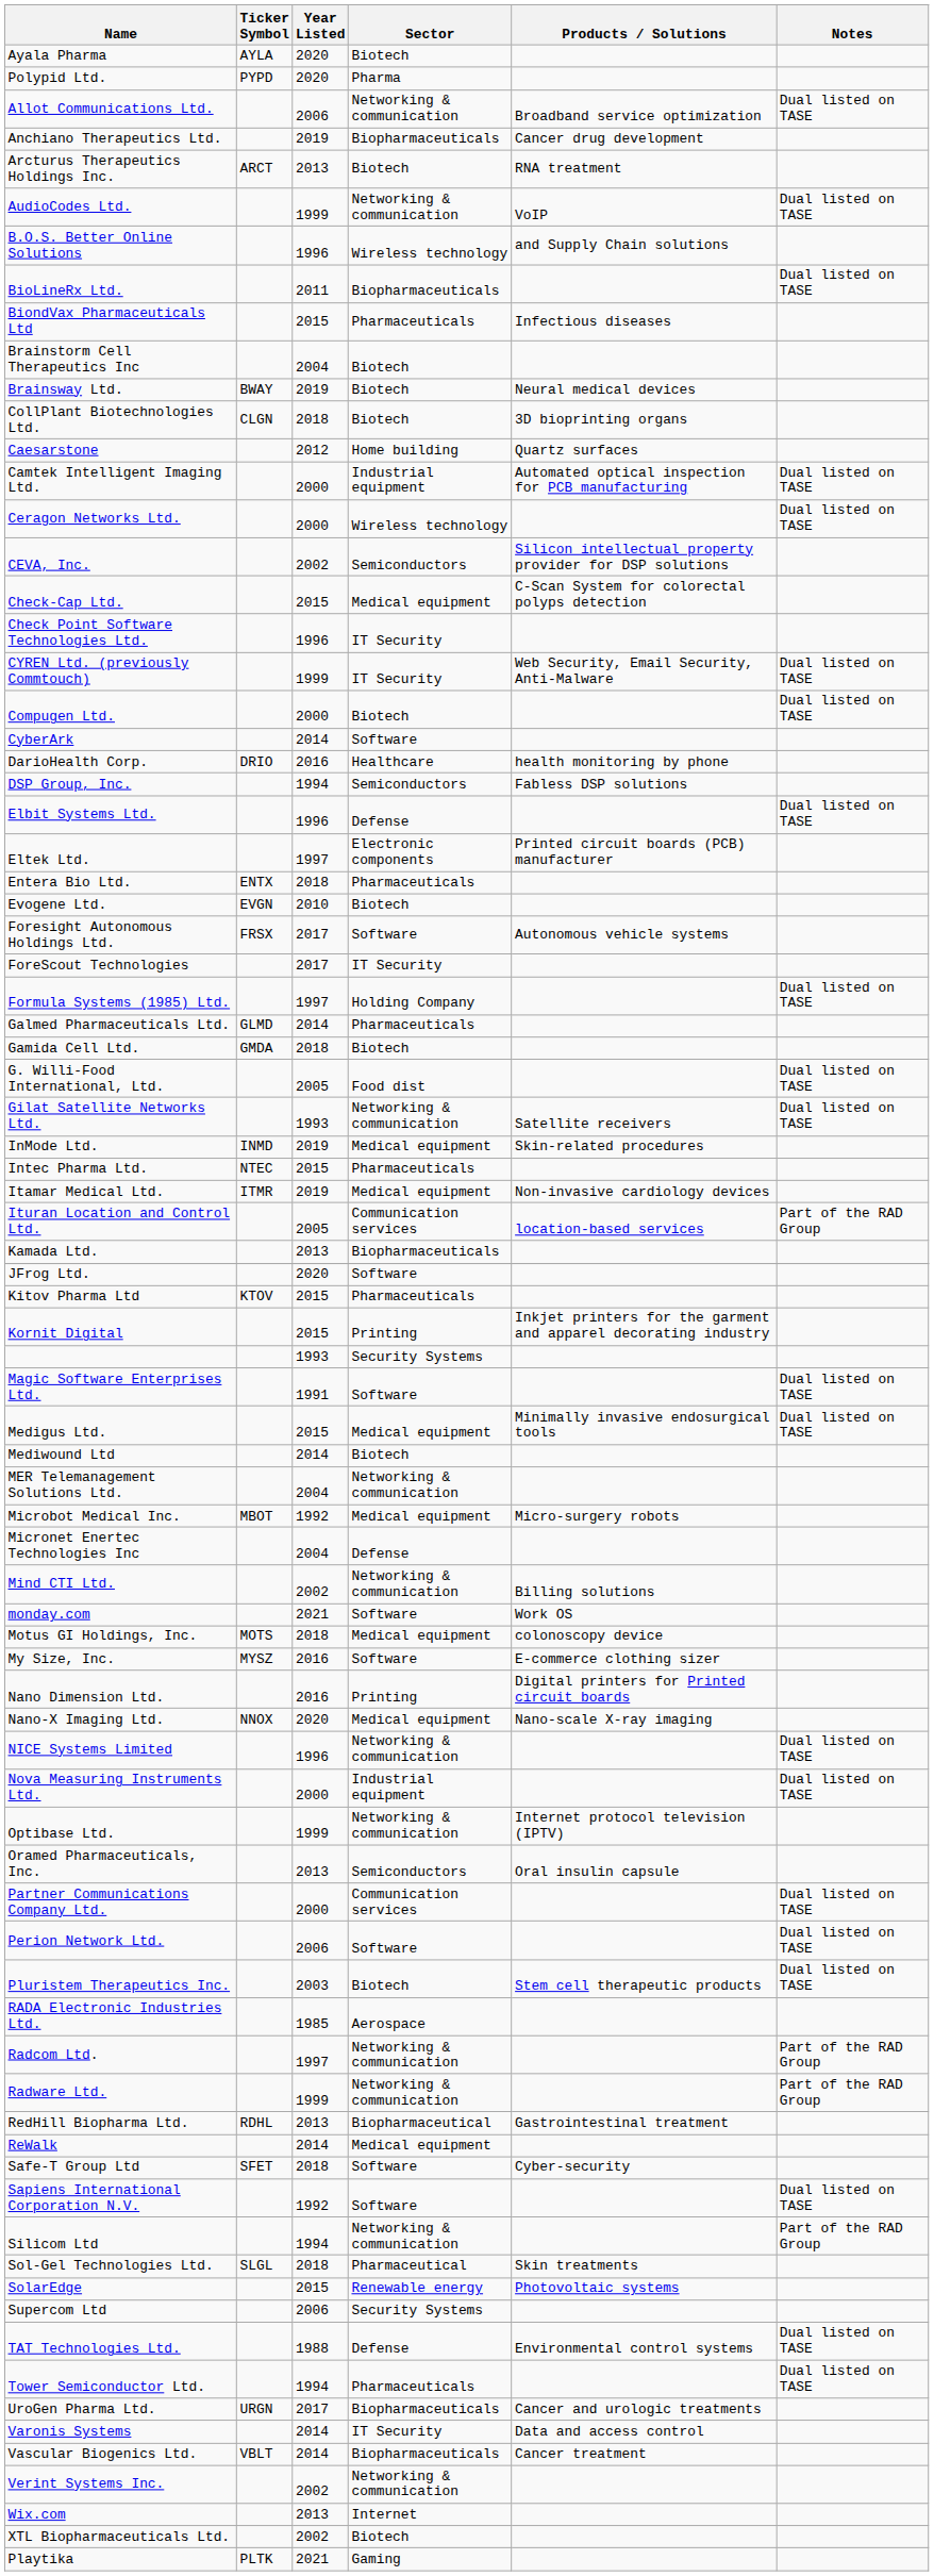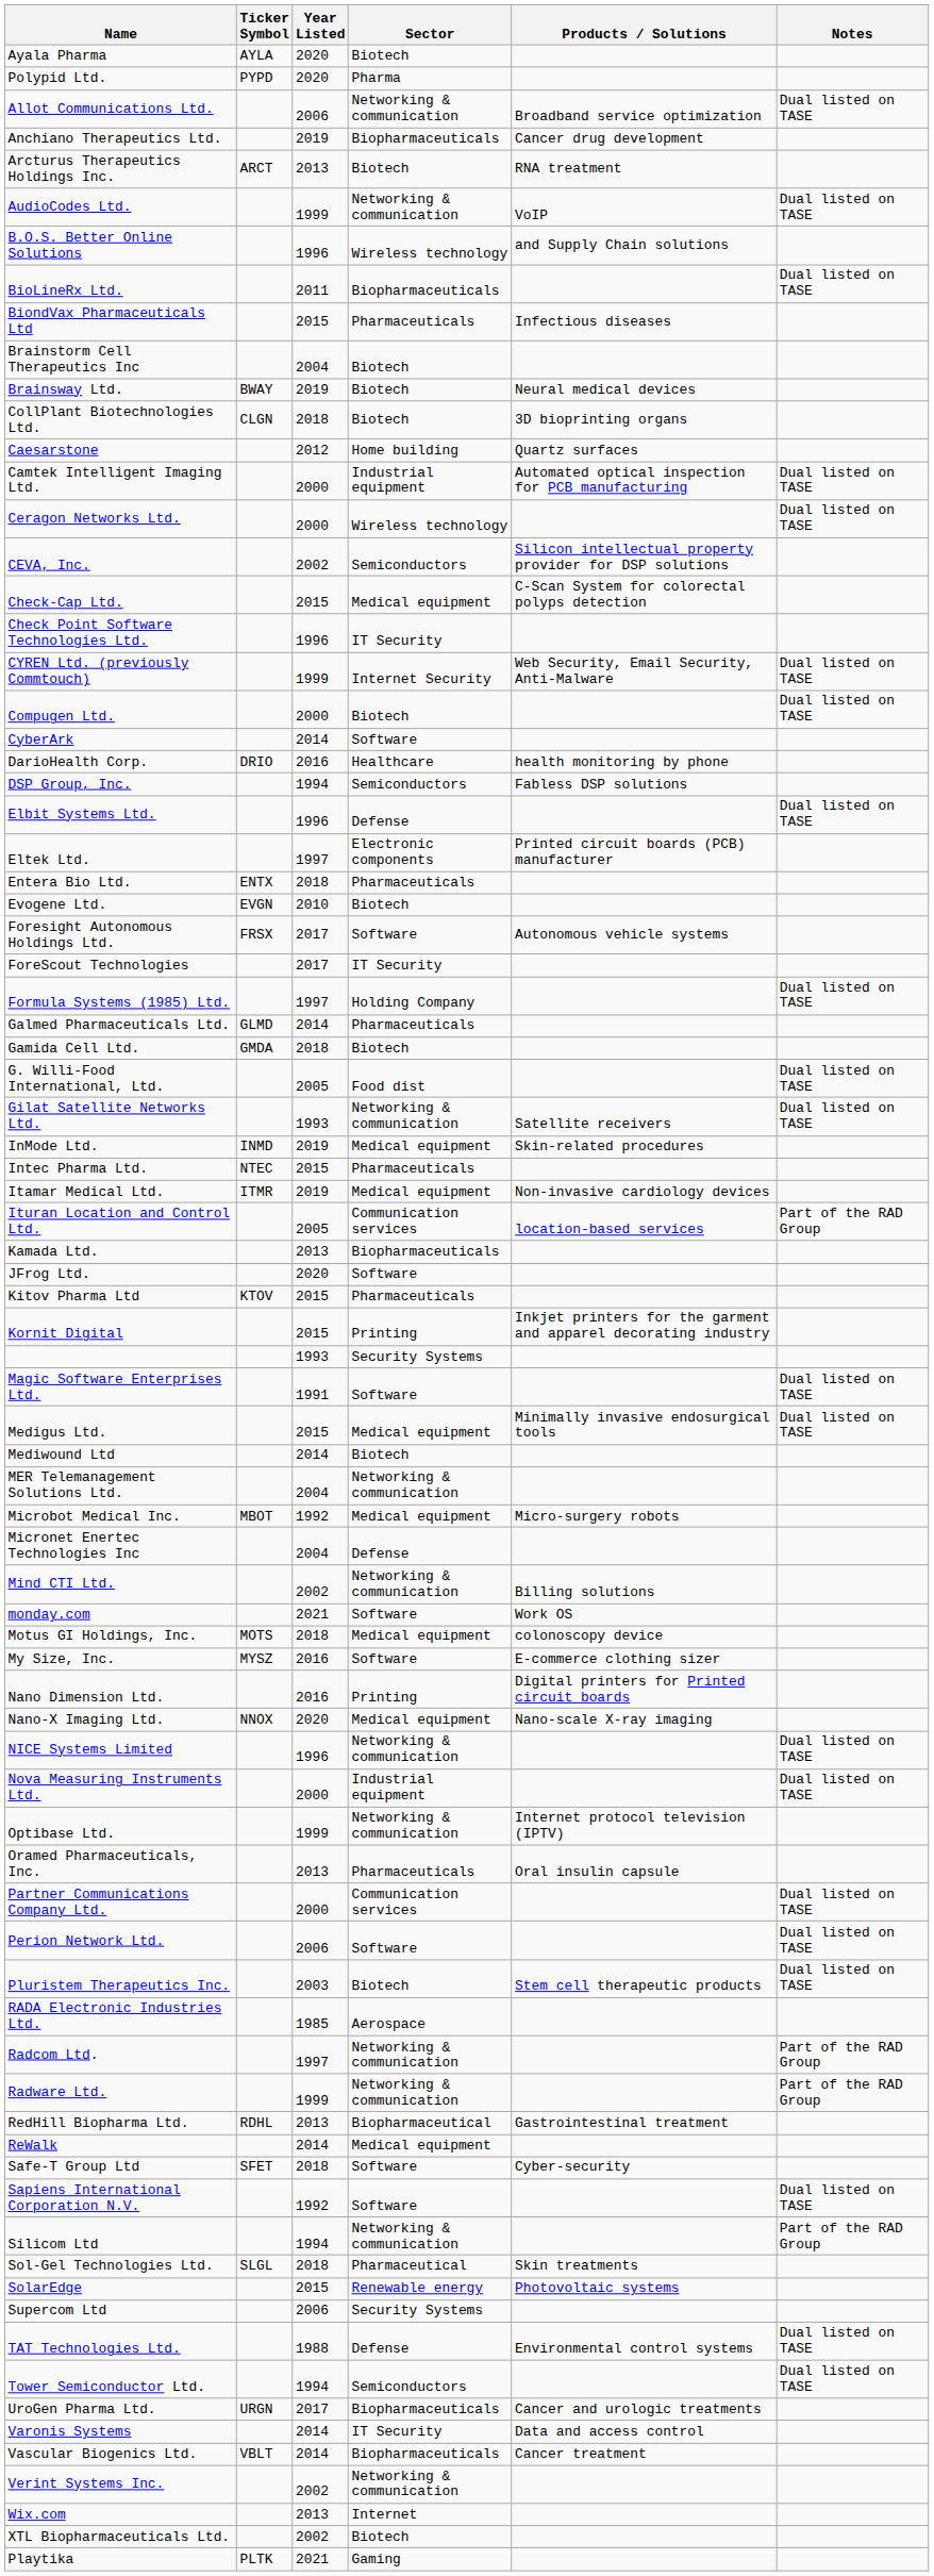 <table class="wikitable sortable" border="1">
 <tr bgcolor="#ececec">
 </tr>
 <tr>
 <th width="214" height="32" valign="bottom" bgcolor="#ececec">Name</th>
 <th width="46"  valign="bottom" bgcolor="#ececec">Ticker Symbol</th>
 <th width="43" valign="bottom" bgcolor="#ececec">Year Listed</th>
 <th width="149"  valign="bottom" bgcolor="#ececec">Sector</th>
 <th width="245"  valign="bottom" bgcolor="#ececec" class="unsortable">Products / Solutions</th>
 <th width="138"  valign="bottom" bgcolor="#ececec"  class="unsortable">Notes</th>
 </tr>
 <tr>
 <td>Ayala Pharma</td>
 <td>AYLA</td>
 <td>2020</td>
 <td>Biotech</td>
 <td></td>
 <td></td>
 </tr>
 <tr>
 <td>Polypid Ltd.</td>
 <td>PYPD</td>
 <td>2020</td>
 <td>Pharma</td>
 <td></td>
 <td></td>
 </tr>
 <tr>
 <td><a href='#'>Allot Communications Ltd.</a></td>
 <td></td>
 <td valign="bottom">2006</td>
 <td valign="bottom">Networking & communication</td>
 <td valign="bottom">Broadband service optimization</td>
 <td valign="bottom">Dual listed on TASE</td>
 </tr>
 <tr>
 <td>Anchiano Therapeutics Ltd.</td>
 <td></td>
 <td valign="bottom">2019</td>
 <td valign="bottom">Biopharmaceuticals</td>
 <td valign="bottom">Cancer drug development</td>
 <td valign="bottom"></td>
 </tr>
 <tr>
 <td>Arcturus Therapeutics Holdings Inc.</td>
 <td>ARCT</td>
 <td>2013</td>
 <td>Biotech</td>
 <td>RNA treatment</td>
 <td></td>
 </tr>
 <tr>
 <td><a href='#'>AudioCodes Ltd.</a></td>
 <td></td>
 <td valign="bottom">1999</td>
 <td valign="bottom">Networking & communication</td>
 <td valign="bottom">VoIP</td>
 <td valign="bottom">Dual listed on TASE</td>
 </tr>
 <tr>
 <td height="15" valign="bottom"><a href='#'>B.O.S. Better Online Solutions</a></td>
 <td></td>
 <td valign="bottom">1996</td>
 <td valign="bottom">Wireless technology</td>
 <td> and Supply Chain solutions</td>
 <td valign="bottom"> </td>
 </tr>
 <tr>
 <td height="15" valign="bottom"><a href='#'>BioLineRx Ltd.</a></td>
 <td></td>
 <td valign="bottom">2011</td>
 <td valign="bottom">Biopharmaceuticals</td>
 <td valign="bottom"></td>
 <td valign="bottom">Dual listed on TASE</td>
 </tr>
 <tr>
 <td><a href='#'>BiondVax Pharmaceuticals Ltd</a></td>
 <td></td>
 <td>2015</td>
 <td>Pharmaceuticals</td>
 <td>Infectious diseases</td>
 <td></td>
 </tr>
 <tr>
 <td height="15" valign="bottom">Brainstorm Cell Therapeutics Inc</td>
 <td></td>
 <td valign="bottom">2004</td>
 <td valign="bottom">Biotech</td>
 <td valign="bottom"> </td>
 <td valign="bottom"> </td>
 </tr>
 <tr>
 <td><a href='#'>Brainsway</a> Ltd.</td>
 <td>BWAY</td>
 <td>2019</td>
 <td>Biotech</td>
 <td>Neural medical devices</td>
 <td></td>
 </tr>
 <tr>
 <td>CollPlant Biotechnologies Ltd.</td>
 <td>CLGN</td>
 <td>2018</td>
 <td>Biotech</td>
 <td>3D bioprinting organs</td>
 <td></td>
 </tr>
 <tr>
 <td height="15" valign="bottom"><a href='#'>Caesarstone</a></td>
 <td></td>
 <td valign="bottom">2012</td>
 <td valign="bottom">Home building</td>
 <td valign="bottom">Quartz surfaces</td>
 <td valign="bottom"> </td>
 </tr>
 <tr>
 <td>Camtek Intelligent Imaging Ltd.</td>
 <td></td>
 <td valign="bottom">2000</td>
 <td valign="bottom">Industrial equipment</td>
 <td valign="bottom">Automated optical inspection for <a href='#'>PCB manufacturing</a></td>
 <td valign="bottom">Dual listed on TASE</td>
 </tr>
 <tr>
 <td><a href='#'>Ceragon Networks Ltd.</a></td>
 <td></td>
 <td valign="bottom">2000</td>
 <td valign="bottom">Wireless technology</td>
 <td valign="bottom"> </td>
 <td valign="bottom">Dual listed on TASE</td>
 </tr>
 <tr>
 <td height="15" valign="bottom"><a href='#'>CEVA, Inc.</a></td>
 <td></td>
 <td valign="bottom">2002</td>
 <td valign="bottom">Semiconductors</td>
 <td valign="bottom"><a href='#'>Silicon intellectual property</a> provider for DSP solutions</td>
 <td valign="bottom"> </td>
 </tr>
 <tr>
 <td height="15" valign="bottom"><a href='#'>Check-Cap Ltd.</a></td>
 <td></td>
 <td valign="bottom">2015</td>
 <td valign="bottom">Medical equipment</td>
 <td valign="bottom">C-Scan System for colorectal polyps detection</td>
 <td valign="bottom"> </td>
 </tr>
 <tr>
 <td><a href='#'>Check Point Software Technologies Ltd.</a></td>
 <td></td>
 <td valign="bottom">1996</td>
 <td valign="bottom">IT Security</td>
 <td valign="bottom"> </td>
 <td valign="bottom"> </td>
 </tr>
 <tr>
 <td height="15" valign="bottom"><a href='#'>CYREN Ltd. (previously Commtouch)</a></td>
 <td></td>
 <td valign="bottom">1999</td>
-<td valign="bottom">IT Security</td>
+<td valign="bottom">Internet Security</td>
 <td valign="bottom">Web Security, Email Security, Anti-Malware</td>
 <td valign="bottom">Dual listed on TASE</td>
 </tr>
 <tr>
 <td height="15" valign="bottom"><a href='#'>Compugen Ltd.</a></td>
 <td></td>
 <td valign="bottom">2000</td>
 <td valign="bottom">Biotech</td>
 <td valign="bottom"> </td>
 <td valign="bottom">Dual listed on TASE</td>
 </tr>
 <tr>
 <td height="15" valign="bottom"><a href='#'>CyberArk</a></td>
 <td></td>
 <td valign="bottom">2014</td>
 <td valign="bottom">Software</td>
 <td valign="bottom"> </td>
 <td valign="bottom"></td>
 </tr>
 <tr>
 <td>DarioHealth Corp.</td>
 <td>DRIO</td>
 <td>2016</td>
 <td>Healthcare</td>
 <td>health monitoring by phone</td>
 <td></td>
 </tr>
 <tr>
 <td height="15" valign="bottom"><a href='#'>DSP Group, Inc.</a></td>
 <td></td>
 <td valign="bottom">1994</td>
 <td valign="bottom">Semiconductors</td>
 <td valign="bottom">Fabless DSP solutions</td>
 <td valign="bottom"> </td>
 </tr>
 <tr>
 <td><a href='#'>Elbit Systems Ltd.</a></td>
 <td></td>
 <td valign="bottom">1996</td>
 <td valign="bottom">Defense</td>
 <td valign="bottom"> </td>
 <td valign="bottom">Dual listed on TASE</td>
 </tr>
 <tr>
 <td height="15" valign="bottom">Eltek Ltd.</td>
 <td></td>
 <td valign="bottom">1997</td>
 <td valign="bottom">Electronic components</td>
 <td valign="bottom">Printed circuit boards (PCB) manufacturer</td>
 <td valign="bottom"> </td>
 </tr>
 <tr>
 <td>Entera Bio Ltd.</td>
 <td>ENTX</td>
 <td>2018</td>
 <td>Pharmaceuticals</td>
 <td></td>
 <td></td>
 </tr>
 <tr>
 <td>Evogene Ltd.</td>
 <td>EVGN</td>
 <td>2010</td>
 <td>Biotech</td>
 <td></td>
 <td></td>
 </tr>
 <tr>
 <td>Foresight Autonomous Holdings Ltd.</td>
 <td>FRSX</td>
 <td>2017</td>
 <td>Software</td>
 <td>Autonomous vehicle systems</td>
 <td></td>
 </tr>
 <tr>
 <td height="15" valign="bottom">ForeScout Technologies</td>
 <td></td>
 <td valign="bottom">2017</td>
 <td valign="bottom">IT Security</td>
 <td valign="bottom"> </td>
 <td valign="bottom"></td>
 </tr>
 <tr>
 <td height="15" valign="bottom"><a href='#'>Formula Systems (1985) Ltd.</a></td>
 <td></td>
 <td valign="bottom">1997</td>
 <td valign="bottom">Holding Company</td>
 <td valign="bottom"> </td>
 <td valign="bottom">Dual listed on TASE</td>
 </tr>
 <tr>
 <td>Galmed Pharmaceuticals Ltd.</td>
 <td>GLMD</td>
 <td>2014</td>
 <td>Pharmaceuticals</td>
 <td></td>
 <td></td>
 </tr>
 <tr>
 <td>Gamida Cell Ltd.</td>
 <td>GMDA</td>
 <td>2018</td>
 <td>Biotech</td>
 <td></td>
 <td></td>
 </tr>
 <tr>
 <td height="15" valign="bottom">G. Willi-Food International, Ltd.</td>
 <td></td>
 <td valign="bottom">2005</td>
 <td valign="bottom">Food dist</td>
 <td valign="bottom"> </td>
 <td valign="bottom">Dual listed on TASE</td>
 </tr>
 <tr>
 <td height="15" valign="bottom"><a href='#'>Gilat Satellite Networks Ltd.</a></td>
 <td></td>
 <td valign="bottom">1993</td>
 <td valign="bottom">Networking & communication</td>
 <td valign="bottom">Satellite receivers</td>
 <td valign="bottom">Dual listed on TASE</td>
 </tr>
 <tr>
 <td>InMode Ltd.</td>
 <td>INMD</td>
 <td>2019</td>
 <td>Medical equipment</td>
 <td>Skin-related procedures</td>
 <td></td>
 </tr>
 <tr>
 <td>Intec Pharma Ltd.</td>
 <td>NTEC</td>
 <td>2015</td>
 <td>Pharmaceuticals</td>
 <td></td>
 <td></td>
 </tr>
 <tr>
 <td>Itamar Medical Ltd.</td>
 <td>ITMR</td>
 <td>2019</td>
 <td>Medical equipment</td>
 <td>Non-invasive cardiology devices</td>
 <td></td>
 </tr>
 <tr>
 <td height="15" valign="bottom"><a href='#'>Ituran Location and Control Ltd.</a></td>
 <td></td>
 <td valign="bottom">2005</td>
 <td valign="bottom">Communication services</td>
 <td valign="bottom"><a href='#'>location-based services</a></td>
 <td valign="bottom">Part of the RAD Group</td>
 </tr>
 <tr>
 <td height="15" valign="bottom">Kamada Ltd.</td>
 <td></td>
 <td valign="bottom">2013</td>
 <td valign="bottom">Biopharmaceuticals</td>
 <td valign="bottom"></td>
 <td valign="bottom"> </td>
 </tr>
 <tr>
 </tr>
 <tr>
 <td height="15" valign="bottom">JFrog Ltd.</td>
 <td></td>
 <td valign="bottom">2020</td>
 <td valign="bottom">Software</td>
 <td valign="bottom"></td>
 <td valign="bottom"> </td>
 </tr>
 <tr>
 <td>Kitov Pharma Ltd</td>
 <td>KTOV</td>
 <td>2015</td>
 <td>Pharmaceuticals</td>
 <td></td>
 <td></td>
 </tr>
 <tr>
 <td height="15" valign="bottom"><a href='#'>Kornit Digital</a></td>
 <td></td>
 <td valign="bottom">2015</td>
 <td valign="bottom">Printing</td>
 <td valign="bottom">Inkjet printers for the garment and apparel decorating industry</td>
 <td valign="bottom"> </td>
 </tr>
 <tr>
 <td height="15" valign="bottom"></td>
 <td></td>
 <td valign="bottom">1993</td>
 <td valign="bottom">Security Systems</td>
 <td valign="bottom"> </td>
 <td valign="bottom"> </td>
 </tr>
 <tr>
 <td><a href='#'>Magic Software Enterprises Ltd.</a></td>
 <td></td>
 <td valign="bottom">1991</td>
 <td valign="bottom">Software</td>
 <td valign="bottom"> </td>
 <td valign="bottom">Dual listed on TASE</td>
 </tr>
 <tr>
 <td height="15" valign="bottom">Medigus Ltd.</td>
 <td></td>
 <td valign="bottom">2015</td>
 <td valign="bottom">Medical equipment</td>
 <td valign="bottom">Minimally invasive endosurgical tools</td>
 <td valign="bottom">Dual listed on TASE</td>
 </tr>
 <tr>
 <td height="15" valign="bottom">Mediwound Ltd</td>
 <td></td>
 <td valign="bottom">2014</td>
 <td valign="bottom">Biotech</td>
 <td valign="bottom"></td>
 <td valign="bottom"></td>
 </tr>
 <tr>
 <td height="15" valign="bottom">MER Telemanagement Solutions Ltd.</td>
 <td></td>
 <td valign="bottom">2004</td>
 <td valign="bottom">Networking & communication</td>
 <td valign="bottom"> </td>
 <td valign="bottom"> </td>
 </tr>
 <tr>
 <td>Microbot Medical Inc.</td>
 <td>MBOT</td>
 <td>1992</td>
 <td>Medical equipment</td>
 <td>Micro-surgery robots</td>
 <td></td>
 </tr>
 <tr>
 <td height="15" valign="bottom">Micronet Enertec Technologies Inc</td>
 <td></td>
 <td valign="bottom">2004</td>
 <td valign="bottom">Defense</td>
 <td valign="bottom"></td>
 <td valign="bottom"> </td>
 </tr>
 <tr>
 <td><a href='#'>Mind CTI Ltd.</a></td>
 <td></td>
 <td valign="bottom">2002</td>
 <td valign="bottom">Networking & communication</td>
 <td valign="bottom">Billing solutions</td>
 <td valign="bottom"> </td>
 </tr>
 <tr>
 <td><a href='#'>monday.com</a></td>
 <td></td>
 <td>2021</td>
 <td>Software</td>
 <td>Work OS</td>
 <td></td>
 </tr>
 <tr>
 <td>Motus GI Holdings, Inc.</td>
 <td>MOTS</td>
 <td>2018</td>
 <td>Medical equipment</td>
 <td>colonoscopy device</td>
 <td></td>
 </tr>
 <tr>
 <td>My Size, Inc.</td>
 <td>MYSZ</td>
 <td>2016</td>
 <td>Software</td>
 <td>E-commerce clothing sizer</td>
 <td></td>
 </tr>
 <tr>
 <td height="15" valign="bottom">Nano Dimension Ltd.</td>
 <td></td>
 <td valign="bottom">2016</td>
 <td valign="bottom">Printing</td>
 <td valign="bottom">Digital printers for <a href='#'>Printed circuit boards</a></td>
 <td valign="bottom"> </td>
 </tr>
 <tr>
 <td>Nano-X Imaging Ltd.</td>
 <td>NNOX</td>
 <td>2020</td>
 <td>Medical equipment</td>
 <td>Nano-scale X-ray imaging</td>
 <td></td>
 </tr>
 <tr>
 <td><a href='#'>NICE Systems Limited</a></td>
 <td></td>
 <td valign="bottom">1996</td>
 <td valign="bottom">Networking & communication</td>
 <td valign="bottom"> </td>
 <td valign="bottom">Dual listed on TASE</td>
 </tr>
 <tr>
 <td><a href='#'>Nova Measuring Instruments Ltd.</a></td>
 <td></td>
 <td valign="bottom">2000</td>
 <td valign="bottom">Industrial equipment</td>
 <td valign="bottom"> </td>
 <td valign="bottom">Dual listed on TASE</td>
 </tr>
 <tr>
 <td height="15" valign="bottom">Optibase Ltd.</td>
 <td></td>
 <td valign="bottom">1999</td>
 <td valign="bottom">Networking & communication</td>
 <td valign="bottom">Internet protocol television (IPTV)</td>
 <td valign="bottom"> </td>
 </tr>
 <tr>
 <td height="15" valign="bottom">Oramed Pharmaceuticals, Inc.</td>
 <td></td>
 <td valign="bottom">2013</td>
-<td valign="bottom">Semiconductors</td>
+<td valign="bottom">Pharmaceuticals</td>
 <td valign="bottom">Oral insulin capsule</td>
 <td valign="bottom"> </td>
 </tr>
 <tr>
 <td><a href='#'>Partner Communications Company Ltd.</a></td>
 <td></td>
 <td valign="bottom">2000</td>
 <td valign="bottom">Communication services</td>
 <td valign="bottom"> </td>
 <td valign="bottom">Dual listed on TASE</td>
 </tr>
 <tr>
 <td><a href='#'>Perion Network Ltd.</a></td>
 <td></td>
 <td valign="bottom">2006</td>
 <td valign="bottom">Software</td>
 <td valign="bottom"></td>
 <td valign="bottom">Dual listed on TASE</td>
 </tr>
 <tr>
 <td height="15" valign="bottom"><a href='#'>Pluristem Therapeutics Inc.</a></td>
 <td></td>
 <td valign="bottom">2003</td>
 <td valign="bottom">Biotech</td>
 <td valign="bottom"><a href='#'>Stem cell</a> therapeutic products</td>
 <td valign="bottom">Dual listed on TASE</td>
 </tr>
 <tr>
 <td height="15" valign="bottom"><a href='#'>RADA Electronic Industries Ltd.</a></td>
 <td></td>
 <td valign="bottom">1985</td>
 <td valign="bottom">Aerospace</td>
 <td valign="bottom"> </td>
 <td valign="bottom"> </td>
 </tr>
 <tr>
 <td><a href='#'>Radcom Ltd</a>.</td>
 <td></td>
 <td valign="bottom">1997</td>
 <td valign="bottom">Networking & communication</td>
 <td valign="bottom"> </td>
 <td valign="bottom">Part of the RAD Group</td>
 </tr>
 <tr>
 <td><a href='#'>Radware Ltd.</a></td>
 <td></td>
 <td valign="bottom">1999</td>
 <td valign="bottom">Networking & communication</td>
 <td valign="bottom"> </td>
 <td valign="bottom">Part of the RAD Group</td>
 </tr>
 <tr>
 <td>RedHill Biopharma Ltd.</td>
 <td>RDHL</td>
 <td>2013</td>
 <td>Biopharmaceutical</td>
 <td>Gastrointestinal treatment</td>
 <td></td>
 </tr>
 <tr>
 <td height="15" valign="bottom"><a href='#'>ReWalk</a></td>
 <td></td>
 <td valign="bottom">2014</td>
 <td valign="bottom">Medical equipment</td>
 <td valign="bottom"> </td>
 <td valign="bottom"></td>
 </tr>
 <tr>
 <td>Safe-T Group Ltd</td>
 <td>SFET</td>
 <td>2018</td>
 <td>Software</td>
 <td>Cyber-security</td>
 <td></td>
 </tr>
 <tr>
 <td height="15" valign="bottom"><a href='#'>Sapiens International Corporation N.V.</a></td>
 <td></td>
 <td valign="bottom">1992</td>
 <td valign="bottom">Software</td>
 <td valign="bottom"> </td>
 <td valign="bottom">Dual listed on TASE</td>
 </tr>
 <tr>
 <td height="15" valign="bottom">Silicom Ltd</td>
 <td></td>
 <td valign="bottom">1994</td>
 <td valign="bottom">Networking & communication</td>
 <td valign="bottom"> </td>
 <td valign="bottom">Part of the RAD Group</td>
 </tr>
 <tr>
 <td>Sol-Gel Technologies Ltd.</td>
 <td>SLGL</td>
 <td>2018</td>
 <td>Pharmaceutical</td>
 <td>Skin treatments</td>
 <td></td>
 </tr>
 <tr>
 <td><a href='#'>SolarEdge</a></td>
 <td></td>
 <td valign="bottom">2015</td>
 <td valign="bottom"><a href='#'>Renewable energy</a></td>
 <td valign="bottom"><a href='#'>Photovoltaic systems</a></td>
 <td valign="bottom"> </td>
 </tr>
 <tr>
 <td height="15" valign="bottom">Supercom Ltd</td>
 <td></td>
 <td valign="bottom">2006</td>
 <td valign="bottom">Security Systems</td>
 <td valign="bottom"> </td>
 <td valign="bottom"> </td>
 </tr>
 <tr>
 <td height="15" valign="bottom"><a href='#'>TAT Technologies Ltd.</a></td>
 <td></td>
 <td valign="bottom">1988</td>
 <td valign="bottom">Defense</td>
 <td valign="bottom">Environmental control systems</td>
 <td valign="bottom">Dual listed on TASE</td>
 </tr>
 <tr>
 <td height="15" valign="bottom"><a href='#'>Tower Semiconductor</a> Ltd.</td>
 <td></td>
 <td valign="bottom">1994</td>
-<td valign="bottom">Pharmaceuticals</td>
+<td valign="bottom">Semiconductors</td>
 <td valign="bottom"> </td>
 <td valign="bottom">Dual listed on TASE</td>
 </tr>
 <tr>
 <td>UroGen Pharma Ltd.</td>
 <td>URGN</td>
 <td>2017</td>
 <td>Biopharmaceuticals</td>
 <td>Cancer and urologic treatments</td>
 <td></td>
 </tr>
 <tr>
 <td height="15" valign="bottom"><a href='#'>Varonis Systems</a></td>
 <td></td>
 <td valign="bottom">2014</td>
 <td valign="bottom">IT Security</td>
 <td valign="bottom">Data and access control</td>
 <td valign="bottom"> </td>
 </tr>
 <tr>
 <td>Vascular Biogenics Ltd.</td>
 <td>VBLT</td>
 <td>2014</td>
 <td>Biopharmaceuticals</td>
 <td>Cancer treatment</td>
 <td></td>
 </tr>
 <tr>
 <td><a href='#'>Verint Systems Inc.</a></td>
 <td></td>
 <td valign="bottom">2002</td>
 <td valign="bottom">Networking & communication</td>
 <td valign="bottom"> </td>
 <td valign="bottom"> </td>
 </tr>
 <tr>
 <td><a href='#'>Wix.com</a></td>
 <td></td>
 <td valign="bottom">2013</td>
 <td valign="bottom">Internet</td>
 <td valign="bottom"> </td>
 <td valign="bottom"> </td>
 </tr>
 <tr>
 <td height="15" valign="bottom">XTL Biopharmaceuticals Ltd.</td>
 <td></td>
 <td valign="bottom">2002</td>
 <td valign="bottom">Biotech</td>
 <td valign="bottom"> </td>
 <td valign="bottom"> </td>
 </tr>
 <tr>
 <td>Playtika</td>
 <td>PLTK</td>
 <td>2021</td>
 <td>Gaming</td>
 <td></td>
 <td></td>
 </tr>
 </table>
